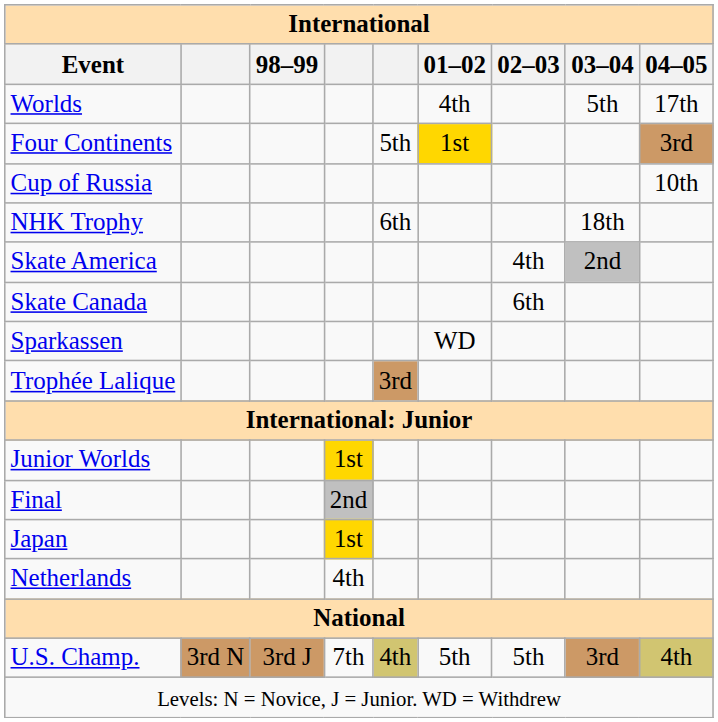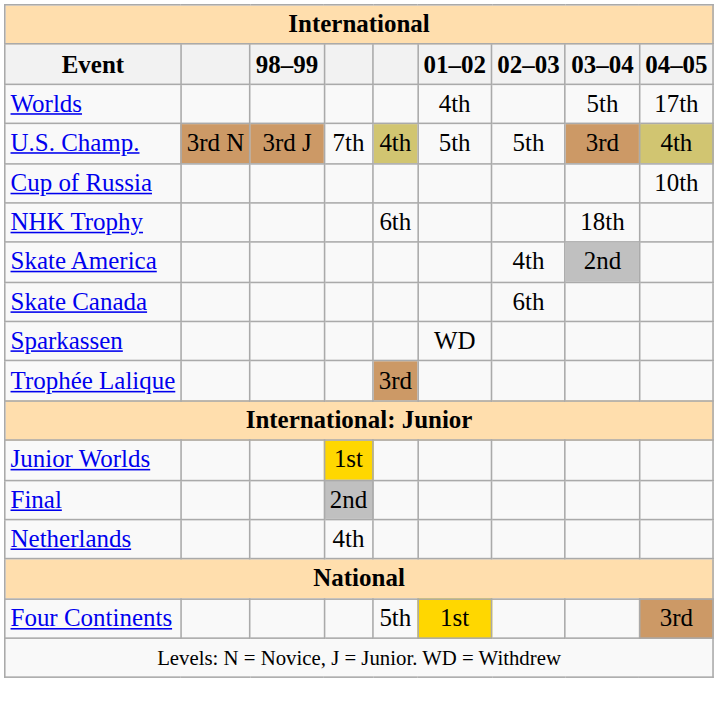 <table class="wikitable" style="text-align:center">
 <tr>
 <th style="background-color: #ffdead; " colspan=9 align=center>International</th>
 </tr>
 <tr>
 <th>Event</th>
 <th></th>
 <th>98–99</th>
 <th></th>
 <th></th>
 <th>01–02</th>
 <th>02–03</th>
 <th>03–04</th>
 <th>04–05</th>
 </tr>
 <tr>
 <td align=left><a href='#'>Worlds</a></td>
 <td></td>
 <td></td>
 <td></td>
 <td></td>
 <td>4th</td>
 <td></td>
 <td>5th</td>
 <td>17th</td>
 </tr>
 <tr>
-<td align=left><a href='#'>Four Continents</a></td>
-<td></td>
-<td></td>
-<td></td>
+<td align=left><a href='#'>U.S. Champ.</a></td>
+<td bgcolor=cc9966>3rd N</td>
+<td bgcolor=cc9966>3rd J</td>
+<td>7th</td>
+<td bgcolor=d1c571>4th</td>
 <td>5th</td>
-<td bgcolor=gold>1st</td>
-<td></td>
-<td></td>
+<td>5th</td>
 <td bgcolor=cc9966>3rd</td>
+<td bgcolor=d1c571>4th</td>
 </tr>
 <tr>
 <td align=left> <a href='#'>Cup of Russia</a></td>
 <td></td>
 <td></td>
 <td></td>
 <td></td>
 <td></td>
 <td></td>
 <td></td>
 <td>10th</td>
 </tr>
 <tr>
 <td align=left> <a href='#'>NHK Trophy</a></td>
 <td></td>
 <td></td>
 <td></td>
 <td>6th</td>
 <td></td>
 <td></td>
 <td>18th</td>
 <td></td>
 </tr>
 <tr>
 <td align=left> <a href='#'>Skate America</a></td>
 <td></td>
 <td></td>
 <td></td>
 <td></td>
 <td></td>
 <td>4th</td>
 <td bgcolor=silver>2nd</td>
 <td></td>
 </tr>
 <tr>
 <td align=left> <a href='#'>Skate Canada</a></td>
 <td></td>
 <td></td>
 <td></td>
 <td></td>
 <td></td>
 <td>6th</td>
 <td></td>
 <td></td>
 </tr>
 <tr>
 <td align=left> <a href='#'>Sparkassen</a></td>
 <td></td>
 <td></td>
 <td></td>
 <td></td>
 <td>WD</td>
 <td></td>
 <td></td>
 <td></td>
 </tr>
 <tr>
 <td align=left> <a href='#'>Trophée Lalique</a></td>
 <td></td>
 <td></td>
 <td></td>
 <td bgcolor=cc9966>3rd</td>
 <td></td>
 <td></td>
 <td></td>
 <td></td>
 </tr>
 <tr>
 <th style="background-color: #ffdead; " colspan=9 align=center>International: Junior</th>
 </tr>
 <tr>
 <td align=left><a href='#'>Junior Worlds</a></td>
 <td></td>
 <td></td>
 <td bgcolor=gold>1st</td>
 <td></td>
 <td></td>
 <td></td>
 <td></td>
 <td></td>
 </tr>
 <tr>
 <td align=left> <a href='#'>Final</a></td>
 <td></td>
 <td></td>
 <td bgcolor=silver>2nd</td>
 <td></td>
 <td></td>
 <td></td>
 <td></td>
 <td></td>
 </tr>
 <tr>
-<td align=left> <a href='#'>Japan</a></td>
-<td></td>
-<td></td>
-<td bgcolor=gold>1st</td>
-<td></td>
-<td></td>
-<td></td>
-<td></td>
-<td></td>
-</tr>
-<tr>
 <td align=left> <a href='#'>Netherlands</a></td>
 <td></td>
 <td></td>
 <td>4th</td>
 <td></td>
 <td></td>
 <td></td>
 <td></td>
 <td></td>
 </tr>
 <tr>
 <th style="background-color: #ffdead; " colspan=9 align=center>National</th>
 </tr>
 <tr>
-<td align=left><a href='#'>U.S. Champ.</a></td>
-<td bgcolor=cc9966>3rd N</td>
-<td bgcolor=cc9966>3rd J</td>
-<td>7th</td>
-<td bgcolor=d1c571>4th</td>
+<td align=left><a href='#'>Four Continents</a></td>
+<td></td>
+<td></td>
+<td></td>
 <td>5th</td>
-<td>5th</td>
+<td bgcolor=gold>1st</td>
+<td></td>
+<td></td>
 <td bgcolor=cc9966>3rd</td>
-<td bgcolor=d1c571>4th</td>
 </tr>
 <tr>
 <td colspan=9 align=center><small> Levels: N = Novice, J = Junior. WD = Withdrew </small></td>
 </tr>
 </table>
